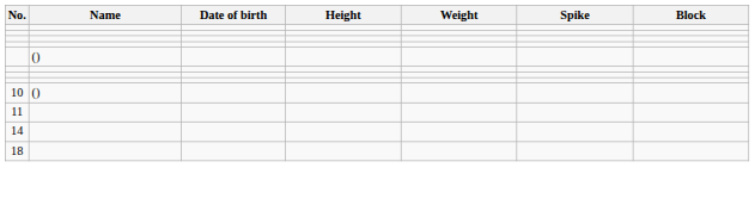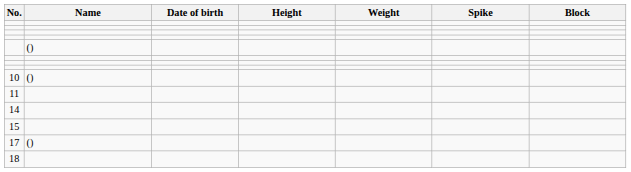 <table class="wikitable sortable" style="font-size:100%; text-align:center;">
 <tr>
 <th>No.</th>
 <th style="width:12em">Name</th>
 <th style="width:8em">Date of birth</th>
 <th style="width:9em">Height</th>
 <th style="width:9em">Weight</th>
 <th style="width:9em">Spike</th>
 <th style="width:9em">Block</th>
 </tr>
 <tr>
 <td></td>
 <td align=left> </td>
 <td align=right></td>
 <td></td>
 <td></td>
 <td></td>
 <td></td>
 </tr>
 <tr>
 <td></td>
 <td align=left> </td>
 <td align=right></td>
 <td></td>
 <td></td>
 <td></td>
 <td></td>
 </tr>
 <tr>
 <td></td>
 <td align=left> </td>
 <td align=right></td>
 <td></td>
 <td></td>
 <td></td>
 <td></td>
 </tr>
 <tr>
 <td></td>
 <td align=left> </td>
 <td align=right></td>
 <td></td>
 <td></td>
 <td></td>
 <td></td>
 </tr>
 <tr>
 <td></td>
 <td align=left>  ()</td>
 <td align=right></td>
 <td></td>
 <td></td>
 <td></td>
 <td></td>
 </tr>
 <tr>
 <td></td>
 <td align=left> </td>
 <td align=right></td>
 <td></td>
 <td></td>
 <td></td>
 <td></td>
 </tr>
 <tr>
 <td></td>
 <td align=left> </td>
 <td align=right></td>
 <td></td>
 <td></td>
 <td></td>
 <td></td>
 </tr>
 <tr>
 <td></td>
 <td align=left> </td>
 <td align=right></td>
 <td></td>
 <td></td>
 <td></td>
 <td></td>
 </tr>
 <tr>
 <td>10</td>
 <td align=left>  ()</td>
 <td align=right></td>
 <td></td>
 <td></td>
 <td></td>
 <td></td>
 </tr>
 <tr>
 <td>11</td>
 <td align=left> </td>
 <td align=right></td>
 <td></td>
 <td></td>
 <td></td>
 <td></td>
 </tr>
 <tr>
 <td>14</td>
 <td align=left> </td>
 <td align=right></td>
 <td></td>
 <td></td>
 <td></td>
 <td></td>
 </tr>
 <tr>
+<td>15</td>
+<td align=left> </td>
+<td align=right></td>
+<td></td>
+<td></td>
+<td></td>
+<td></td>
+</tr>
+<tr>
+<td>17</td>
+<td align=left>  ()</td>
+<td align=right></td>
+<td></td>
+<td></td>
+<td></td>
+<td></td>
+</tr>
+<tr>
 <td>18</td>
 <td align=left> </td>
 <td align=right></td>
 <td></td>
 <td></td>
 <td></td>
 <td></td>
 </tr>
 </table>
